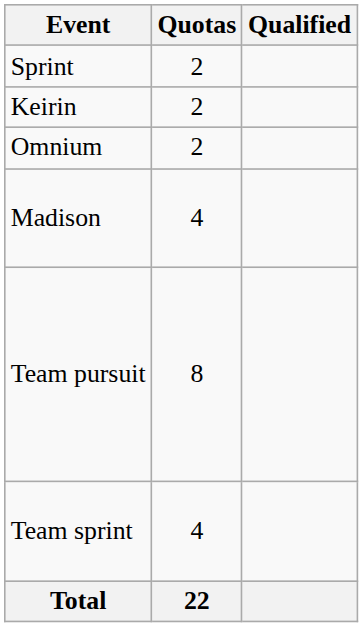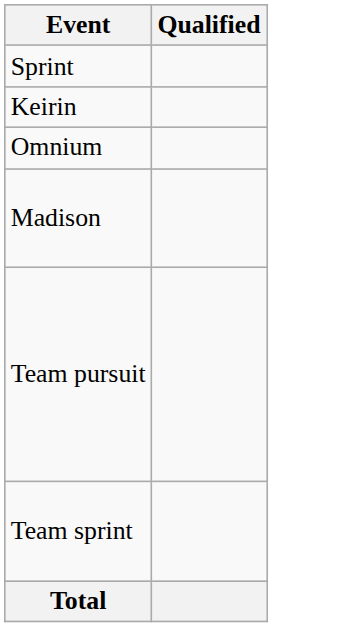 <table class="wikitable">
 <tr>
 <th>Event</th>
-<th>Quotas</th>
 <th>Qualified</th>
 </tr>
 <tr>
 <td>Sprint</td>
-<td style="text-align:center;">2</td>
 <td><br></td>
 </tr>
 <tr>
 <td>Keirin</td>
-<td style="text-align:center;">2</td>
 <td><br></td>
 </tr>
 <tr>
 <td>Omnium</td>
-<td style="text-align:center;">2</td>
 <td><br></td>
 </tr>
 <tr>
 <td>Madison</td>
-<td style="text-align:center;">4</td>
 <td><br><br><br></td>
 </tr>
 <tr>
 <td>Team pursuit</td>
-<td style="text-align:center;">8</td>
 <td><br><br><br><br><br><br><br></td>
 </tr>
 <tr>
 <td>Team sprint</td>
-<td style="text-align:center;">4</td>
 <td><br><br><br></td>
 </tr>
 <tr>
 <th>Total</th>
-<th>22</th>
 <th></th>
 </tr>
 </table>
